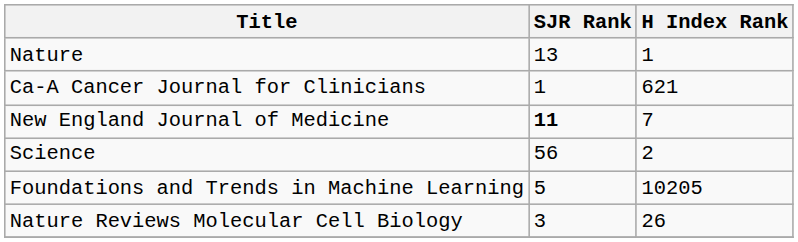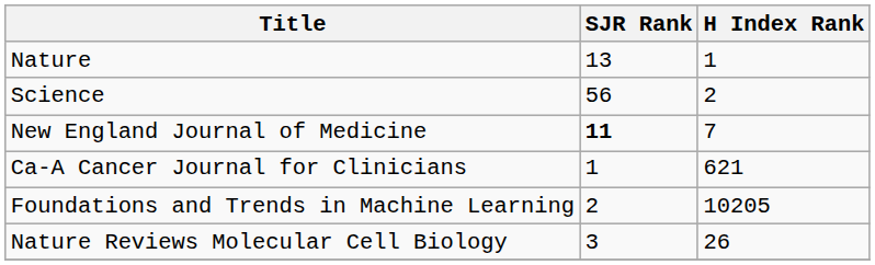 <table class="wikitable">
 <tr>
 <th scope="col">Title</th>
 <th scope="col">SJR Rank</th>
 <th scope="col">H Index Rank</th>
 </tr>
 <tr>
 <td>Nature</td>
 <td>13</td>
 <td>1</td>
 </tr>
 <tr>
-<td>Ca-A Cancer Journal for Clinicians</td>
-<td>1</td>
-<td>621</td>
+<td>Science</td>
+<td>56</td>
+<td>2</td>
 </tr>
 <tr>
 <td>New England Journal of Medicine</td>
 <td><strong>11</strong></td>
 <td>7</td>
 </tr>
 <tr>
-<td>Science</td>
-<td>56</td>
-<td>2</td>
+<td>Ca-A Cancer Journal for Clinicians</td>
+<td>1</td>
+<td>621</td>
 </tr>
 <tr>
 <td>Foundations and Trends in Machine Learning</td>
-<td>5</td>
+<td>2</td>
 <td>10205</td>
 </tr>
 <tr>
 <td>Nature Reviews Molecular Cell Biology</td>
 <td>3</td>
 <td>26</td>
 </tr>
 <tr>
 </tr>
 </table>
